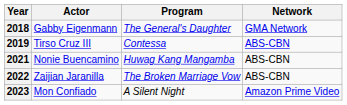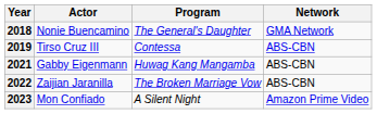 <table class="wikitable plainrowheaders">
 <tr>
 <th>Year</th>
 <th>Actor</th>
 <th>Program</th>
 <th>Network</th>
 </tr>
 <tr>
 <th scope="row">2018</th>
-<td><a href='#'>Gabby Eigenmann</a></td>
+<td><a href='#'>Nonie Buencamino</a></td>
 <td><em><a href='#'>The General's Daughter</a></em></td>
 <td><a href='#'>GMA Network</a></td>
 </tr>
 <tr>
 <th scope="row">2019</th>
 <td><a href='#'>Tirso Cruz III</a></td>
 <td><em><a href='#'>Contessa</a></em></td>
 <td><a href='#'>ABS-CBN</a></td>
 </tr>
 <tr>
 <th scope="row">2021</th>
-<td><a href='#'>Nonie Buencamino</a></td>
+<td><a href='#'>Gabby Eigenmann</a></td>
 <td><em><a href='#'>Huwag Kang Mangamba</a></em></td>
 <td>ABS-CBN</td>
 </tr>
 <tr>
 <th scope="row">2022</th>
 <td><a href='#'>Zaijian Jaranilla</a></td>
 <td><em><a href='#'>The Broken Marriage Vow</a></em></td>
 <td>ABS-CBN</td>
 </tr>
 <tr>
 <th scope="row">2023</th>
 <td><a href='#'>Mon Confiado</a></td>
 <td><em>A Silent Night</em></td>
 <td><a href='#'>Amazon Prime Video</a></td>
 </tr>
 </table>
